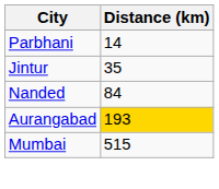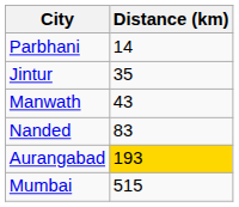 <table class="wikitable">
 <tr>
 <th>City</th>
 <th>Distance (km)</th>
 </tr>
 <tr>
 <td><a href='#'>Parbhani</a></td>
 <td>14</td>
 </tr>
 <tr>
 <td><a href='#'>Jintur</a></td>
 <td>35</td>
 </tr>
 <tr>
+<td><a href='#'>Manwath</a></td>
+<td>43</td>
+</tr>
+<tr>
 <td><a href='#'>Nanded</a></td>
-<td>84</td>
+<td>83</td>
 </tr>
 <tr>
 <td><a href='#'>Aurangabad</a></td>
 <td style="background: gold;">193</td>
 </tr>
 <tr>
 <td><a href='#'>Mumbai</a></td>
 <td>515</td>
 </tr>
 </table>
